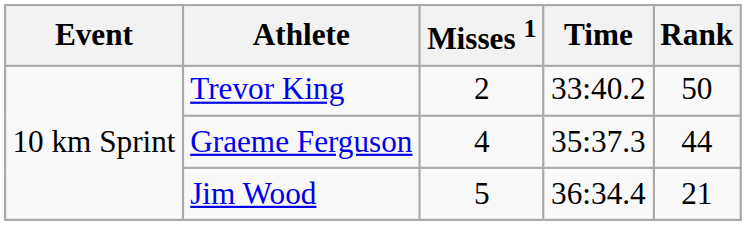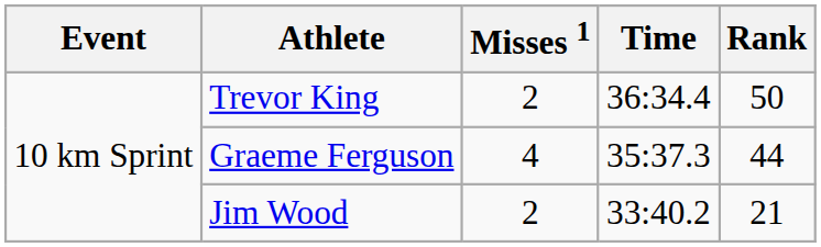 <table class="wikitable" style="font-size:90%">
 <tr>
 <th>Event</th>
 <th>Athlete</th>
 <th>Misses <sup>1</sup></th>
 <th>Time</th>
 <th>Rank</th>
 </tr>
 <tr>
 <td rowspan="3">10 km Sprint</td>
 <td><a href='#'>Trevor King</a></td>
 <td align="center">2</td>
-<td align="center">33:40.2</td>
+<td align="center">36:34.4</td>
 <td align="center">50</td>
 </tr>
 <tr>
 <td><a href='#'>Graeme Ferguson</a></td>
 <td align="center">4</td>
 <td align="center">35:37.3</td>
 <td align="center">44</td>
 </tr>
 <tr>
 <td><a href='#'>Jim Wood</a></td>
-<td align="center">5</td>
-<td align="center">36:34.4</td>
+<td align="center">2</td>
+<td align="center">33:40.2</td>
 <td align="center">21</td>
 </tr>
 </table>
